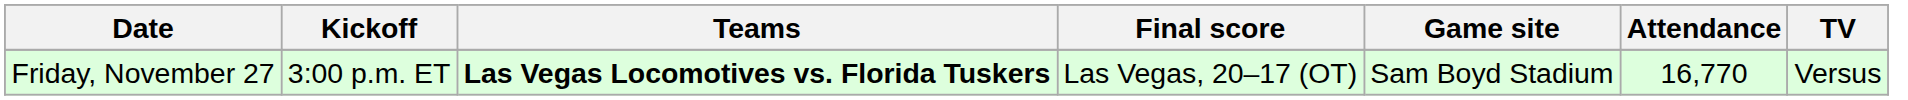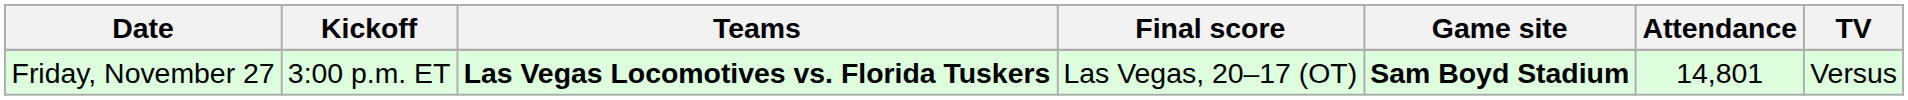 <table class="wikitable" align="center" style="font-size: 95%;">
 <tr>
 <th>Date</th>
 <th>Kickoff</th>
 <th>Teams</th>
 <th>Final score</th>
 <th>Game site</th>
 <th>Attendance</th>
 <th>TV</th>
 </tr>
 <tr>
 </tr>
 <tr bgcolor="#ddffdd" align="center">
 <td>Friday, November 27</td>
 <td>3:00 p.m. ET</td>
 <td><strong>Las Vegas Locomotives vs. Florida Tuskers</strong></td>
 <td>Las Vegas, 20–17 (OT)</td>
-<td>Sam Boyd Stadium</td>
-<td>16,770</td>
+<td><strong>Sam Boyd Stadium</strong></td>
+<td>14,801</td>
 <td>Versus</td>
 </tr>
 </table>
